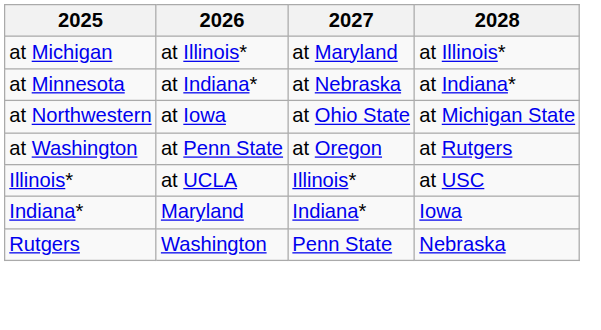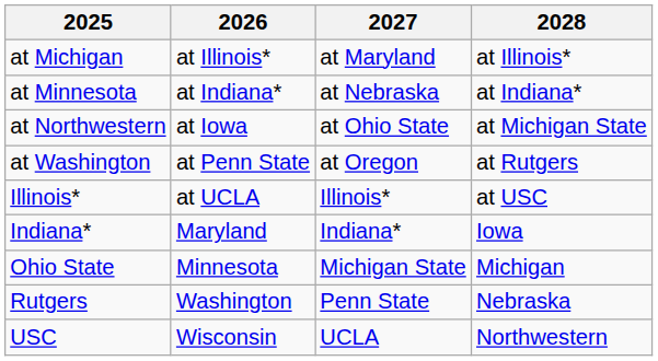 <table class="wikitable">
 <tr>
 <th>2025</th>
 <th>2026</th>
 <th>2027</th>
 <th>2028</th>
 </tr>
 <tr>
 <td>at <a href='#'>Michigan</a></td>
 <td>at <a href='#'>Illinois</a>*</td>
 <td>at <a href='#'>Maryland</a></td>
 <td>at <a href='#'>Illinois</a>*</td>
 </tr>
 <tr>
 <td>at <a href='#'>Minnesota</a></td>
 <td>at <a href='#'>Indiana</a>*</td>
 <td>at <a href='#'>Nebraska</a></td>
 <td>at <a href='#'>Indiana</a>*</td>
 </tr>
 <tr>
 <td>at <a href='#'>Northwestern</a></td>
 <td>at <a href='#'>Iowa</a></td>
 <td>at <a href='#'>Ohio State</a></td>
 <td>at <a href='#'>Michigan State</a></td>
 </tr>
 <tr>
 <td>at <a href='#'>Washington</a></td>
 <td>at <a href='#'>Penn State</a></td>
 <td>at <a href='#'>Oregon</a></td>
 <td>at <a href='#'>Rutgers</a></td>
 </tr>
 <tr>
 <td><a href='#'>Illinois</a>*</td>
 <td>at <a href='#'>UCLA</a></td>
 <td><a href='#'>Illinois</a>*</td>
 <td>at <a href='#'>USC</a></td>
 </tr>
 <tr>
 <td><a href='#'>Indiana</a>*</td>
 <td><a href='#'>Maryland</a></td>
 <td><a href='#'>Indiana</a>*</td>
 <td><a href='#'>Iowa</a></td>
 </tr>
 <tr>
+<td><a href='#'>Ohio State</a></td>
+<td><a href='#'>Minnesota</a></td>
+<td><a href='#'>Michigan State</a></td>
+<td><a href='#'>Michigan</a></td>
+</tr>
+<tr>
 <td><a href='#'>Rutgers</a></td>
 <td><a href='#'>Washington</a></td>
 <td><a href='#'>Penn State</a></td>
 <td><a href='#'>Nebraska</a></td>
 </tr>
+<tr>
+<td><a href='#'>USC</a></td>
+<td><a href='#'>Wisconsin</a></td>
+<td><a href='#'>UCLA</a></td>
+<td><a href='#'>Northwestern</a></td>
+</tr>
 </table>
